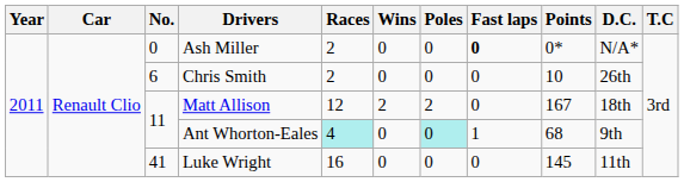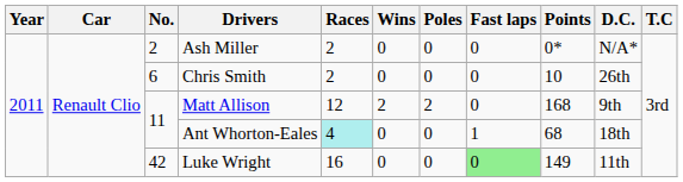 <table class="wikitable" style="font-size:95%">
 <tr>
 <th>Year</th>
 <th>Car</th>
 <th>No.</th>
 <th>Drivers</th>
 <th>Races</th>
 <th>Wins</th>
 <th>Poles</th>
 <th>Fast laps</th>
 <th>Points</th>
 <th>D.C.</th>
 <th>T.C</th>
 </tr>
 <tr>
 <td rowspan="5"><a href='#'>2011</a></td>
 <td rowspan="5"><a href='#'>Renault Clio</a></td>
-<td>0</td>
+<td>2</td>
 <td> Ash Miller</td>
 <td>2</td>
 <td>0</td>
 <td>0</td>
-<td><strong>0</strong></td>
+<td>0</td>
 <td>0*</td>
 <td>N/A*</td>
 <td rowspan="5">3rd</td>
 </tr>
 <tr>
 <td>6</td>
 <td> Chris Smith</td>
 <td>2</td>
 <td>0</td>
 <td>0</td>
 <td>0</td>
 <td>10</td>
 <td>26th</td>
 </tr>
 <tr>
 <td rowspan="2">11</td>
 <td> <a href='#'>Matt Allison</a></td>
 <td>12</td>
 <td>2</td>
 <td>2</td>
 <td>0</td>
-<td>167</td>
-<td>18th</td>
+<td>168</td>
+<td>9th</td>
 </tr>
 <tr>
 <td> Ant Whorton-Eales</td>
 <td style="background: paleturquoise;">4</td>
 <td>0</td>
-<td style="background: paleturquoise;">0</td>
+<td>0</td>
 <td>1</td>
 <td>68</td>
-<td>9th</td>
+<td>18th</td>
 </tr>
 <tr>
-<td>41</td>
+<td>42</td>
 <td> Luke Wright</td>
 <td>16</td>
 <td>0</td>
 <td>0</td>
-<td>0</td>
-<td>145</td>
+<td style="background: lightgreen;">0</td>
+<td>149</td>
 <td>11th</td>
 </tr>
 </table>
